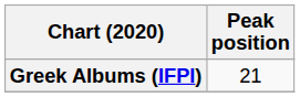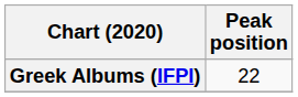 <table class="wikitable sortable plainrowheaders" style="text-align:center">
 <tr>
 <th scope="col">Chart (2020)</th>
 <th scope="col">Peak<br>position</th>
 </tr>
 <tr>
 </tr>
 <tr>
 </tr>
 <tr>
 </tr>
 <tr>
 </tr>
 <tr>
 </tr>
 <tr>
 </tr>
 <tr>
 </tr>
 <tr>
 </tr>
 <tr>
 </tr>
 <tr>
 <th scope="row">Greek Albums (<a href='#'>IFPI</a>)</th>
-<td>21</td>
+<td>22</td>
 </tr>
 <tr>
 </tr>
 <tr>
 </tr>
 <tr>
 </tr>
 <tr>
 </tr>
 <tr>
 </tr>
 <tr>
 </tr>
 <tr>
 </tr>
 <tr>
 </tr>
 <tr>
 </tr>
 <tr>
 </tr>
 <tr>
 </tr>
 </table>
